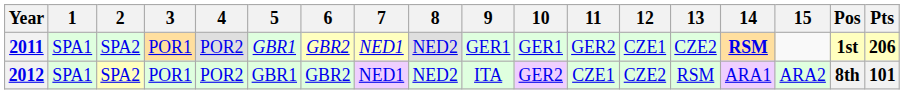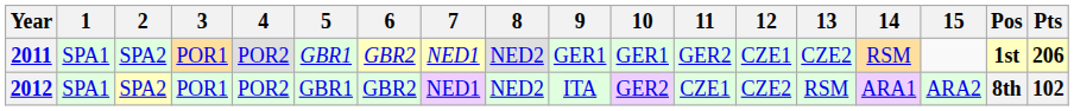 <table class="wikitable" style="text-align:center">
 <tr>
 <th>Year</th>
 <th>1</th>
 <th>2</th>
 <th>3</th>
 <th>4</th>
 <th>5</th>
 <th>6</th>
 <th>7</th>
 <th>8</th>
 <th>9</th>
 <th>10</th>
 <th>11</th>
 <th>12</th>
 <th>13</th>
 <th>14</th>
 <th>15</th>
 <th>Pos</th>
 <th>Pts</th>
 </tr>
 <tr>
 <th><a href='#'>2011</a></th>
 <td style="background:#dfffdf;"><a href='#'>SPA1</a><br></td>
 <td style="background:#dfffdf;"><a href='#'>SPA2</a><br></td>
 <td style="background:#ffdf9f;"><a href='#'>POR1</a><br></td>
 <td style="background:#dfdfdf;"><a href='#'>POR2</a><br></td>
 <td style="background:#dfffdf;"><em><a href='#'>GBR1</a></em><br></td>
 <td style="background:#ffffbf;"><em><a href='#'>GBR2</a></em><br></td>
 <td style="background:#ffffbf;"><em><a href='#'>NED1</a></em><br></td>
 <td style="background:#dfdfdf;"><a href='#'>NED2</a><br></td>
 <td style="background:#dfffdf;"><a href='#'>GER1</a><br></td>
 <td style="background:#dfffdf;"><a href='#'>GER1</a><br></td>
 <td style="background:#dfffdf;"><a href='#'>GER2</a><br></td>
 <td style="background:#dfffdf;"><a href='#'>CZE1</a><br></td>
 <td style="background:#dfffdf;"><a href='#'>CZE2</a><br></td>
-<td style="background:#ffdf9f;"><strong><a href='#'>RSM</a><br></strong></td>
+<td style="background:#ffdf9f;"><a href='#'>RSM</a><br></td>
 <td></td>
 <th style="background:#ffffbf;">1st</th>
 <th style="background:#ffffbf;">206</th>
 </tr>
 <tr>
 <th><a href='#'>2012</a></th>
 <td style="background:#dfffdf;"><a href='#'>SPA1</a><br></td>
 <td style="background:#ffffbf;"><a href='#'>SPA2</a><br></td>
 <td style="background:#dfffdf;"><a href='#'>POR1</a><br></td>
 <td style="background:#dfffdf;"><a href='#'>POR2</a><br></td>
 <td style="background:#dfffdf;"><a href='#'>GBR1</a><br></td>
 <td style="background:#dfffdf;"><a href='#'>GBR2</a><br></td>
 <td style="background:#efcfff;"><a href='#'>NED1</a><br></td>
 <td style="background:#dfffdf;"><a href='#'>NED2</a><br></td>
 <td style="background:#dfffdf;"><a href='#'>ITA</a><br></td>
 <td style="background:#efcfff;"><a href='#'>GER2</a><br></td>
 <td style="background:#dfffdf;"><a href='#'>CZE1</a><br></td>
 <td style="background:#dfffdf;"><a href='#'>CZE2</a><br></td>
 <td style="background:#dfffdf;"><a href='#'>RSM</a><br></td>
 <td style="background:#efcfff;"><a href='#'>ARA1</a><br></td>
 <td style="background:#dfffdf;"><a href='#'>ARA2</a><br></td>
 <th>8th</th>
-<th>101</th>
+<th>102</th>
 </tr>
 </table>
